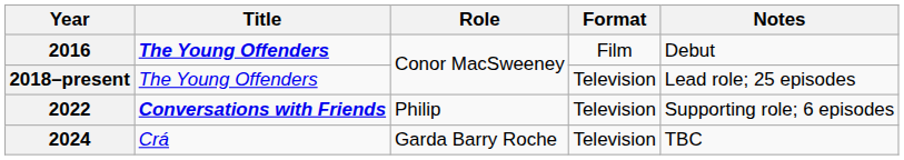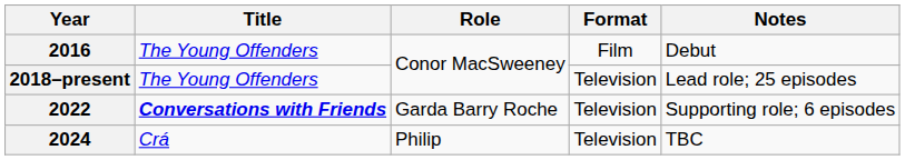 <table class="wikitable plainrowheaders sortable">
 <tr>
 <th scope="col">Year</th>
 <th scope="col">Title</th>
 <th scope="col">Role</th>
 <th scope="col">Format</th>
 <th scope="col" class="unsortable">Notes</th>
 </tr>
 <tr>
 <th scope="row">2016</th>
-<td><strong><em><a href='#'>The Young Offenders</a></em></strong></td>
+<td><em><a href='#'>The Young Offenders</a></em></td>
 <td rowspan=2>Conor MacSweeney</td>
 <td align=center>Film</td>
 <td>Debut</td>
 </tr>
 <tr>
 <th scope="row">2018–present</th>
 <td><em><a href='#'>The Young Offenders</a></em></td>
 <td align=center>Television</td>
 <td>Lead role; 25 episodes</td>
 </tr>
 <tr>
 <th scope="row">2022</th>
 <td><strong><em><a href='#'>Conversations with Friends</a></em></strong></td>
-<td>Philip</td>
+<td>Garda Barry Roche</td>
 <td align=center>Television</td>
 <td>Supporting role; 6 episodes</td>
 </tr>
 <tr>
 <th scope="row">2024</th>
 <td><em><a href='#'>Crá</a></em></td>
-<td>Garda Barry Roche</td>
+<td>Philip</td>
 <td align=center>Television</td>
 <td>TBC</td>
 </tr>
 </table>
